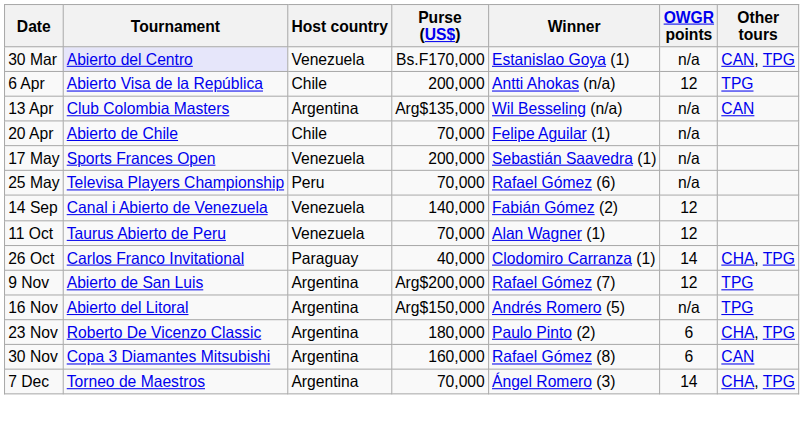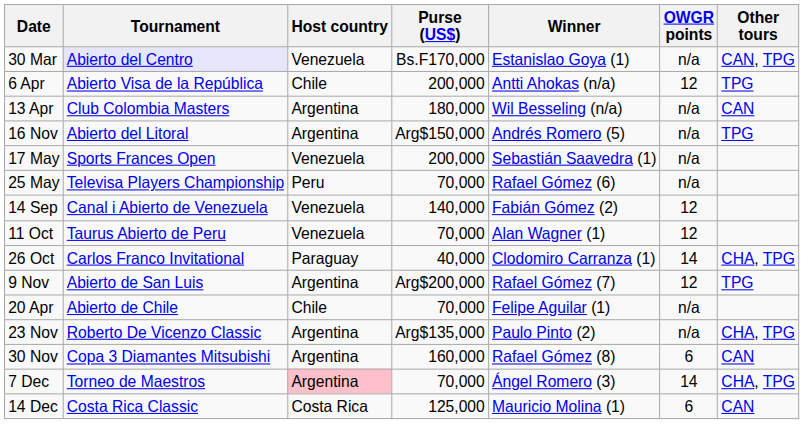 <table class="wikitable" style="font-size:95%">
 <tr>
 <th>Date</th>
 <th>Tournament</th>
 <th>Host country</th>
 <th>Purse<br>(<a href='#'>US$</a>)</th>
 <th>Winner</th>
 <th><a href='#'>OWGR</a><br>points</th>
 <th>Other<br>tours</th>
 </tr>
 <tr>
 <td>30 Mar</td>
 <td style="background: lavender;"><a href='#'>Abierto del Centro</a></td>
 <td>Venezuela</td>
 <td align=right>Bs.F170,000</td>
 <td> <a href='#'>Estanislao Goya</a> (1)</td>
 <td align=center>n/a</td>
 <td><a href='#'>CAN</a>, <a href='#'>TPG</a></td>
 </tr>
 <tr>
 <td>6 Apr</td>
 <td><a href='#'>Abierto Visa de la República</a></td>
 <td>Chile</td>
 <td align=right>200,000</td>
 <td> <a href='#'>Antti Ahokas</a> (n/a)</td>
 <td align=center>12</td>
 <td><a href='#'>TPG</a></td>
 </tr>
 <tr>
 <td>13 Apr</td>
 <td><a href='#'>Club Colombia Masters</a></td>
 <td>Argentina</td>
-<td align=right>Arg$135,000</td>
+<td align=right>180,000</td>
 <td> <a href='#'>Wil Besseling</a> (n/a)</td>
 <td align=center>n/a</td>
 <td><a href='#'>CAN</a></td>
 </tr>
 <tr>
-<td>20 Apr</td>
-<td><a href='#'>Abierto de Chile</a></td>
-<td>Chile</td>
-<td align=right>70,000</td>
-<td> <a href='#'>Felipe Aguilar</a> (1)</td>
+<td>16 Nov</td>
+<td><a href='#'>Abierto del Litoral</a></td>
+<td>Argentina</td>
+<td align=right>Arg$150,000</td>
+<td> <a href='#'>Andrés Romero</a> (5)</td>
 <td align=center>n/a</td>
-<td></td>
+<td><a href='#'>TPG</a></td>
 </tr>
 <tr>
 <td>17 May</td>
 <td><a href='#'>Sports Frances Open</a></td>
 <td>Venezuela</td>
 <td align=right>200,000</td>
 <td> <a href='#'>Sebastián Saavedra</a> (1)</td>
 <td align=center>n/a</td>
 <td></td>
 </tr>
 <tr>
 <td>25 May</td>
 <td><a href='#'>Televisa Players Championship</a></td>
 <td>Peru</td>
 <td align=right>70,000</td>
 <td> <a href='#'>Rafael Gómez</a> (6)</td>
 <td align=center>n/a</td>
 <td></td>
 </tr>
 <tr>
 <td>14 Sep</td>
 <td><a href='#'>Canal i Abierto de Venezuela</a></td>
 <td>Venezuela</td>
 <td align=right>140,000</td>
 <td> <a href='#'>Fabián Gómez</a> (2)</td>
 <td align=center>12</td>
 <td></td>
 </tr>
 <tr>
 <td>11 Oct</td>
 <td><a href='#'>Taurus Abierto de Peru</a></td>
 <td>Venezuela</td>
 <td align=right>70,000</td>
 <td> <a href='#'>Alan Wagner</a> (1)</td>
 <td align=center>12</td>
 <td></td>
 </tr>
 <tr>
 <td>26 Oct</td>
 <td><a href='#'>Carlos Franco Invitational</a></td>
 <td>Paraguay</td>
 <td align=right>40,000</td>
 <td> <a href='#'>Clodomiro Carranza</a> (1)</td>
 <td align=center>14</td>
 <td><a href='#'>CHA</a>, <a href='#'>TPG</a></td>
 </tr>
 <tr>
 <td>9 Nov</td>
 <td><a href='#'>Abierto de San Luis</a></td>
 <td>Argentina</td>
 <td align=right>Arg$200,000</td>
 <td> <a href='#'>Rafael Gómez</a> (7)</td>
 <td align=center>12</td>
 <td><a href='#'>TPG</a></td>
 </tr>
 <tr>
-<td>16 Nov</td>
-<td><a href='#'>Abierto del Litoral</a></td>
-<td>Argentina</td>
-<td align=right>Arg$150,000</td>
-<td> <a href='#'>Andrés Romero</a> (5)</td>
+<td>20 Apr</td>
+<td><a href='#'>Abierto de Chile</a></td>
+<td>Chile</td>
+<td align=right>70,000</td>
+<td> <a href='#'>Felipe Aguilar</a> (1)</td>
 <td align=center>n/a</td>
-<td><a href='#'>TPG</a></td>
+<td></td>
 </tr>
 <tr>
 <td>23 Nov</td>
 <td><a href='#'>Roberto De Vicenzo Classic</a></td>
 <td>Argentina</td>
-<td align=right>180,000</td>
+<td align=right>Arg$135,000</td>
 <td> <a href='#'>Paulo Pinto</a> (2)</td>
-<td align=center>6</td>
+<td align=center>n/a</td>
 <td><a href='#'>CHA</a>, <a href='#'>TPG</a></td>
 </tr>
 <tr>
 <td>30 Nov</td>
 <td><a href='#'>Copa 3 Diamantes Mitsubishi</a></td>
 <td>Argentina</td>
 <td align=right>160,000</td>
 <td> <a href='#'>Rafael Gómez</a> (8)</td>
 <td align=center>6</td>
 <td><a href='#'>CAN</a></td>
 </tr>
 <tr>
 <td>7 Dec</td>
 <td><a href='#'>Torneo de Maestros</a></td>
-<td>Argentina</td>
+<td style="background: pink;">Argentina</td>
 <td align=right>70,000</td>
 <td> <a href='#'>Ángel Romero</a> (3)</td>
 <td align=center>14</td>
 <td><a href='#'>CHA</a>, <a href='#'>TPG</a></td>
 </tr>
+<tr>
+<td>14 Dec</td>
+<td><a href='#'>Costa Rica Classic</a></td>
+<td>Costa Rica</td>
+<td align=right>125,000</td>
+<td> <a href='#'>Mauricio Molina</a> (1)</td>
+<td align=center>6</td>
+<td><a href='#'>CAN</a></td>
+</tr>
 </table>
